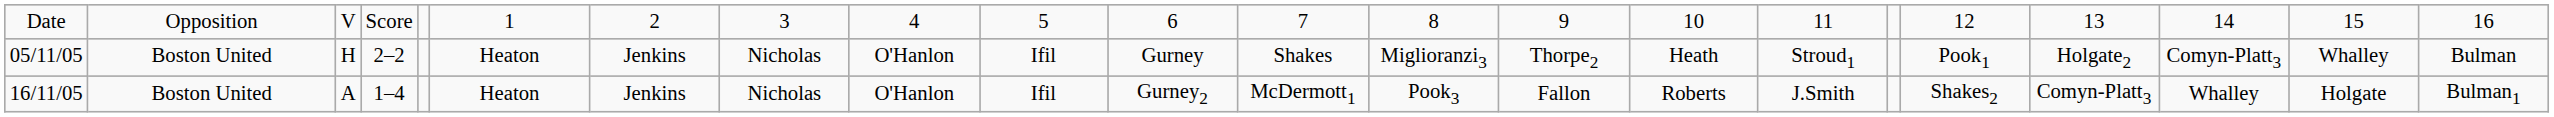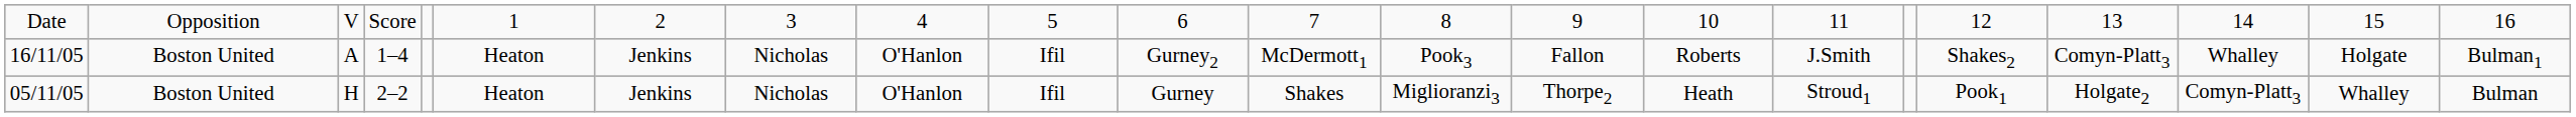 <table class="wikitable" style="font-size: 80%; text-align: center;">
 <tr style="text-align:center;">
 <td style="width:10px; ">Date</td>
 <td style="width:150px; ">Opposition</td>
 <td style="width:5px; ">V</td>
 <td style="width:5px; ">Score</td>
 <td style="width:1px; text-align:center;"></td>
 <td style="width:95px; ">1</td>
 <td style="width:75px; ">2</td>
 <td style="width:75px; ">3</td>
 <td style="width:75px; ">4</td>
 <td style="width:75px; ">5</td>
 <td style="width:75px; ">6</td>
 <td style="width:75px; ">7</td>
 <td style="width:75px; ">8</td>
 <td style="width:75px; ">9</td>
 <td style="width:75px; ">10</td>
 <td style="width:75px; ">11</td>
 <td style="width:1px; text-align:center;"></td>
 <td style="width:75px; ">12</td>
 <td style="width:75px; ">13</td>
 <td style="width:75px; ">14</td>
 <td style="width:75px; ">15</td>
 <td style="width:75px; ">16</td>
 </tr>
 <tr>
+<td>16/11/05</td>
+<td>Boston United</td>
+<td>A</td>
+<td>1–4</td>
+<td></td>
+<td>Heaton</td>
+<td>Jenkins</td>
+<td>Nicholas</td>
+<td>O'Hanlon</td>
+<td>Ifil</td>
+<td>Gurney<sub>2</sub></td>
+<td>McDermott<sub>1</sub></td>
+<td>Pook<sub>3</sub></td>
+<td>Fallon</td>
+<td>Roberts</td>
+<td>J.Smith</td>
+<td></td>
+<td>Shakes<sub>2</sub></td>
+<td>Comyn-Platt<sub>3</sub></td>
+<td>Whalley</td>
+<td>Holgate</td>
+<td>Bulman<sub>1</sub></td>
+</tr>
+<tr>
 <td>05/11/05</td>
 <td>Boston United</td>
 <td>H</td>
 <td>2–2</td>
 <td></td>
 <td>Heaton</td>
 <td>Jenkins</td>
 <td>Nicholas</td>
 <td>O'Hanlon</td>
 <td>Ifil</td>
 <td>Gurney</td>
 <td>Shakes</td>
 <td>Miglioranzi<sub>3</sub></td>
 <td>Thorpe<sub>2</sub></td>
 <td>Heath</td>
 <td>Stroud<sub>1</sub></td>
 <td></td>
 <td>Pook<sub>1</sub></td>
 <td>Holgate<sub>2</sub></td>
 <td>Comyn-Platt<sub>3</sub></td>
 <td>Whalley</td>
 <td>Bulman</td>
 </tr>
-<tr>
-<td>16/11/05</td>
-<td>Boston United</td>
-<td>A</td>
-<td>1–4</td>
-<td></td>
-<td>Heaton</td>
-<td>Jenkins</td>
-<td>Nicholas</td>
-<td>O'Hanlon</td>
-<td>Ifil</td>
-<td>Gurney<sub>2</sub></td>
-<td>McDermott<sub>1</sub></td>
-<td>Pook<sub>3</sub></td>
-<td>Fallon</td>
-<td>Roberts</td>
-<td>J.Smith</td>
-<td></td>
-<td>Shakes<sub>2</sub></td>
-<td>Comyn-Platt<sub>3</sub></td>
-<td>Whalley</td>
-<td>Holgate</td>
-<td>Bulman<sub>1</sub></td>
-</tr>
 </table>
